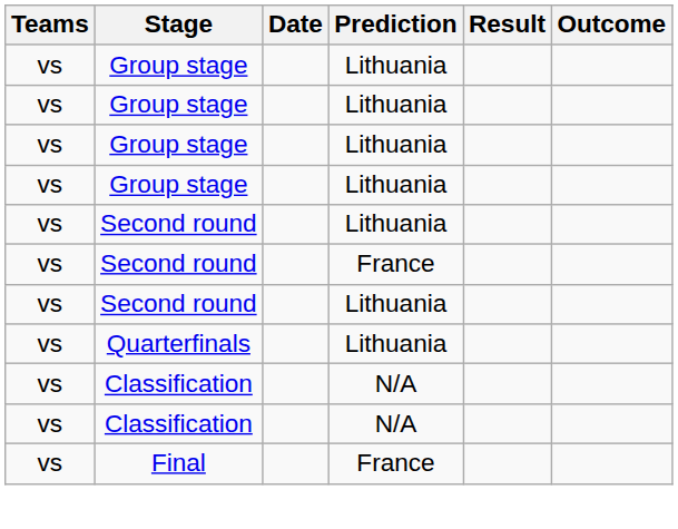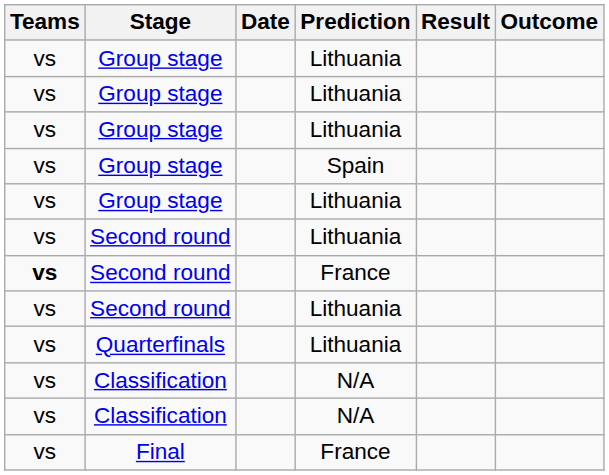 <table class="wikitable sortable" style="text-align: center">
 <tr>
 <th>Teams</th>
 <th>Stage</th>
 <th>Date</th>
 <th>Prediction</th>
 <th>Result</th>
 <th>Outcome</th>
 </tr>
 <tr>
 <td> vs </td>
 <td><a href='#'>Group stage</a></td>
 <td style="text-align:left;"></td>
 <td style="text-align:center;">Lithuania</td>
 <td></td>
 <td></td>
 </tr>
 <tr>
 <td> vs </td>
 <td><a href='#'>Group stage</a></td>
 <td style="text-align:left;"></td>
 <td style="text-align:center;">Lithuania</td>
 <td></td>
 <td></td>
 </tr>
 <tr>
 <td> vs </td>
 <td><a href='#'>Group stage</a></td>
 <td style="text-align:left;"></td>
 <td style="text-align:center;">Lithuania</td>
 <td></td>
 <td></td>
 </tr>
 <tr>
 <td> vs </td>
 <td><a href='#'>Group stage</a></td>
 <td style="text-align:left;"></td>
+<td style="text-align:center;">Spain</td>
+<td></td>
+<td></td>
+</tr>
+<tr>
+<td> vs </td>
+<td><a href='#'>Group stage</a></td>
+<td style="text-align:left;"></td>
 <td style="text-align:center;">Lithuania</td>
 <td></td>
 <td></td>
 </tr>
 <tr>
 <td> vs </td>
 <td><a href='#'>Second round</a></td>
 <td style="text-align:left;"></td>
 <td style="text-align:center;">Lithuania</td>
 <td></td>
 <td></td>
 </tr>
 <tr>
-<td> vs </td>
+<td><strong> vs </strong></td>
 <td><a href='#'>Second round</a></td>
 <td style="text-align:left;"></td>
 <td style="text-align:center;">France</td>
 <td></td>
 <td></td>
 </tr>
 <tr>
 <td> vs </td>
 <td><a href='#'>Second round</a></td>
 <td style="text-align:left;"></td>
 <td style="text-align:center;">Lithuania</td>
 <td></td>
 <td></td>
 </tr>
 <tr>
 <td> vs </td>
 <td><a href='#'>Quarterfinals</a></td>
 <td style="text-align:left;"></td>
 <td style="text-align:center;">Lithuania</td>
 <td></td>
 <td></td>
 </tr>
 <tr>
 <td> vs </td>
 <td><a href='#'>Classification</a></td>
 <td style="text-align:left;"></td>
 <td style="text-align:center;">N/A</td>
 <td></td>
 <td></td>
 </tr>
 <tr>
 <td> vs </td>
 <td><a href='#'>Classification</a></td>
 <td style="text-align:left;"></td>
 <td style="text-align:center;">N/A</td>
 <td></td>
 <td></td>
 </tr>
 <tr>
 <td> vs </td>
 <td><a href='#'>Final</a></td>
 <td style="text-align:left;"></td>
 <td style="text-align:center;">France</td>
 <td></td>
 <td></td>
 </tr>
 </table>
